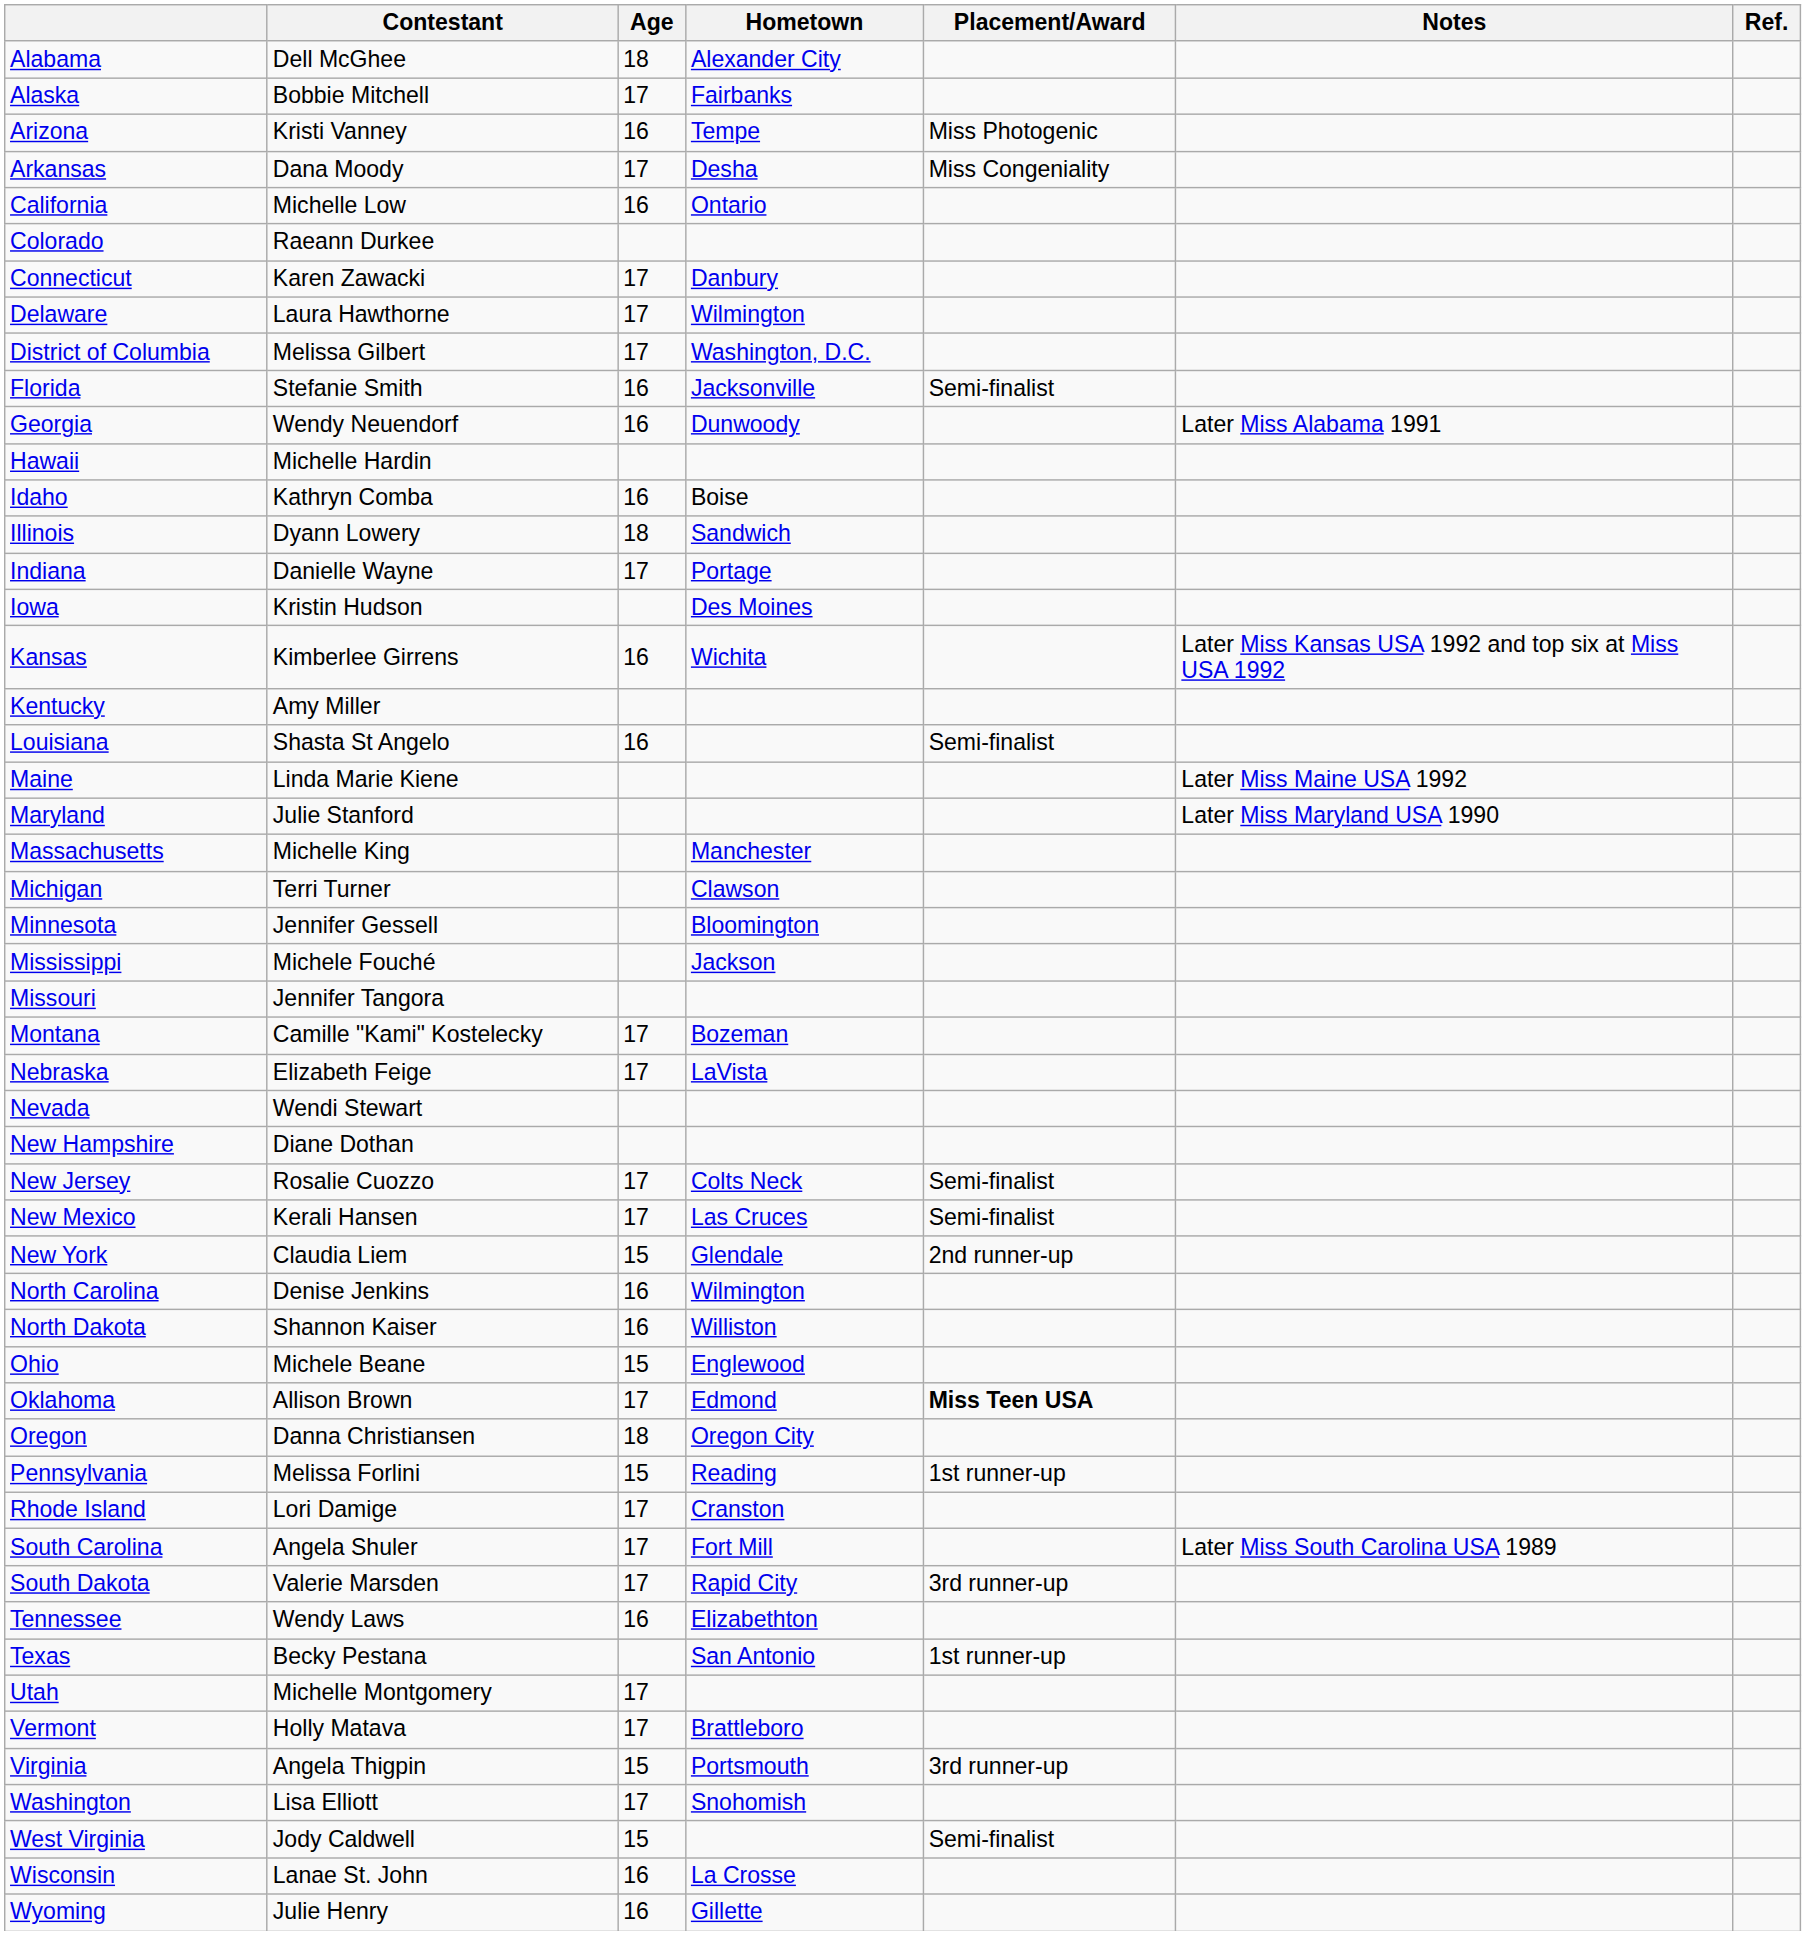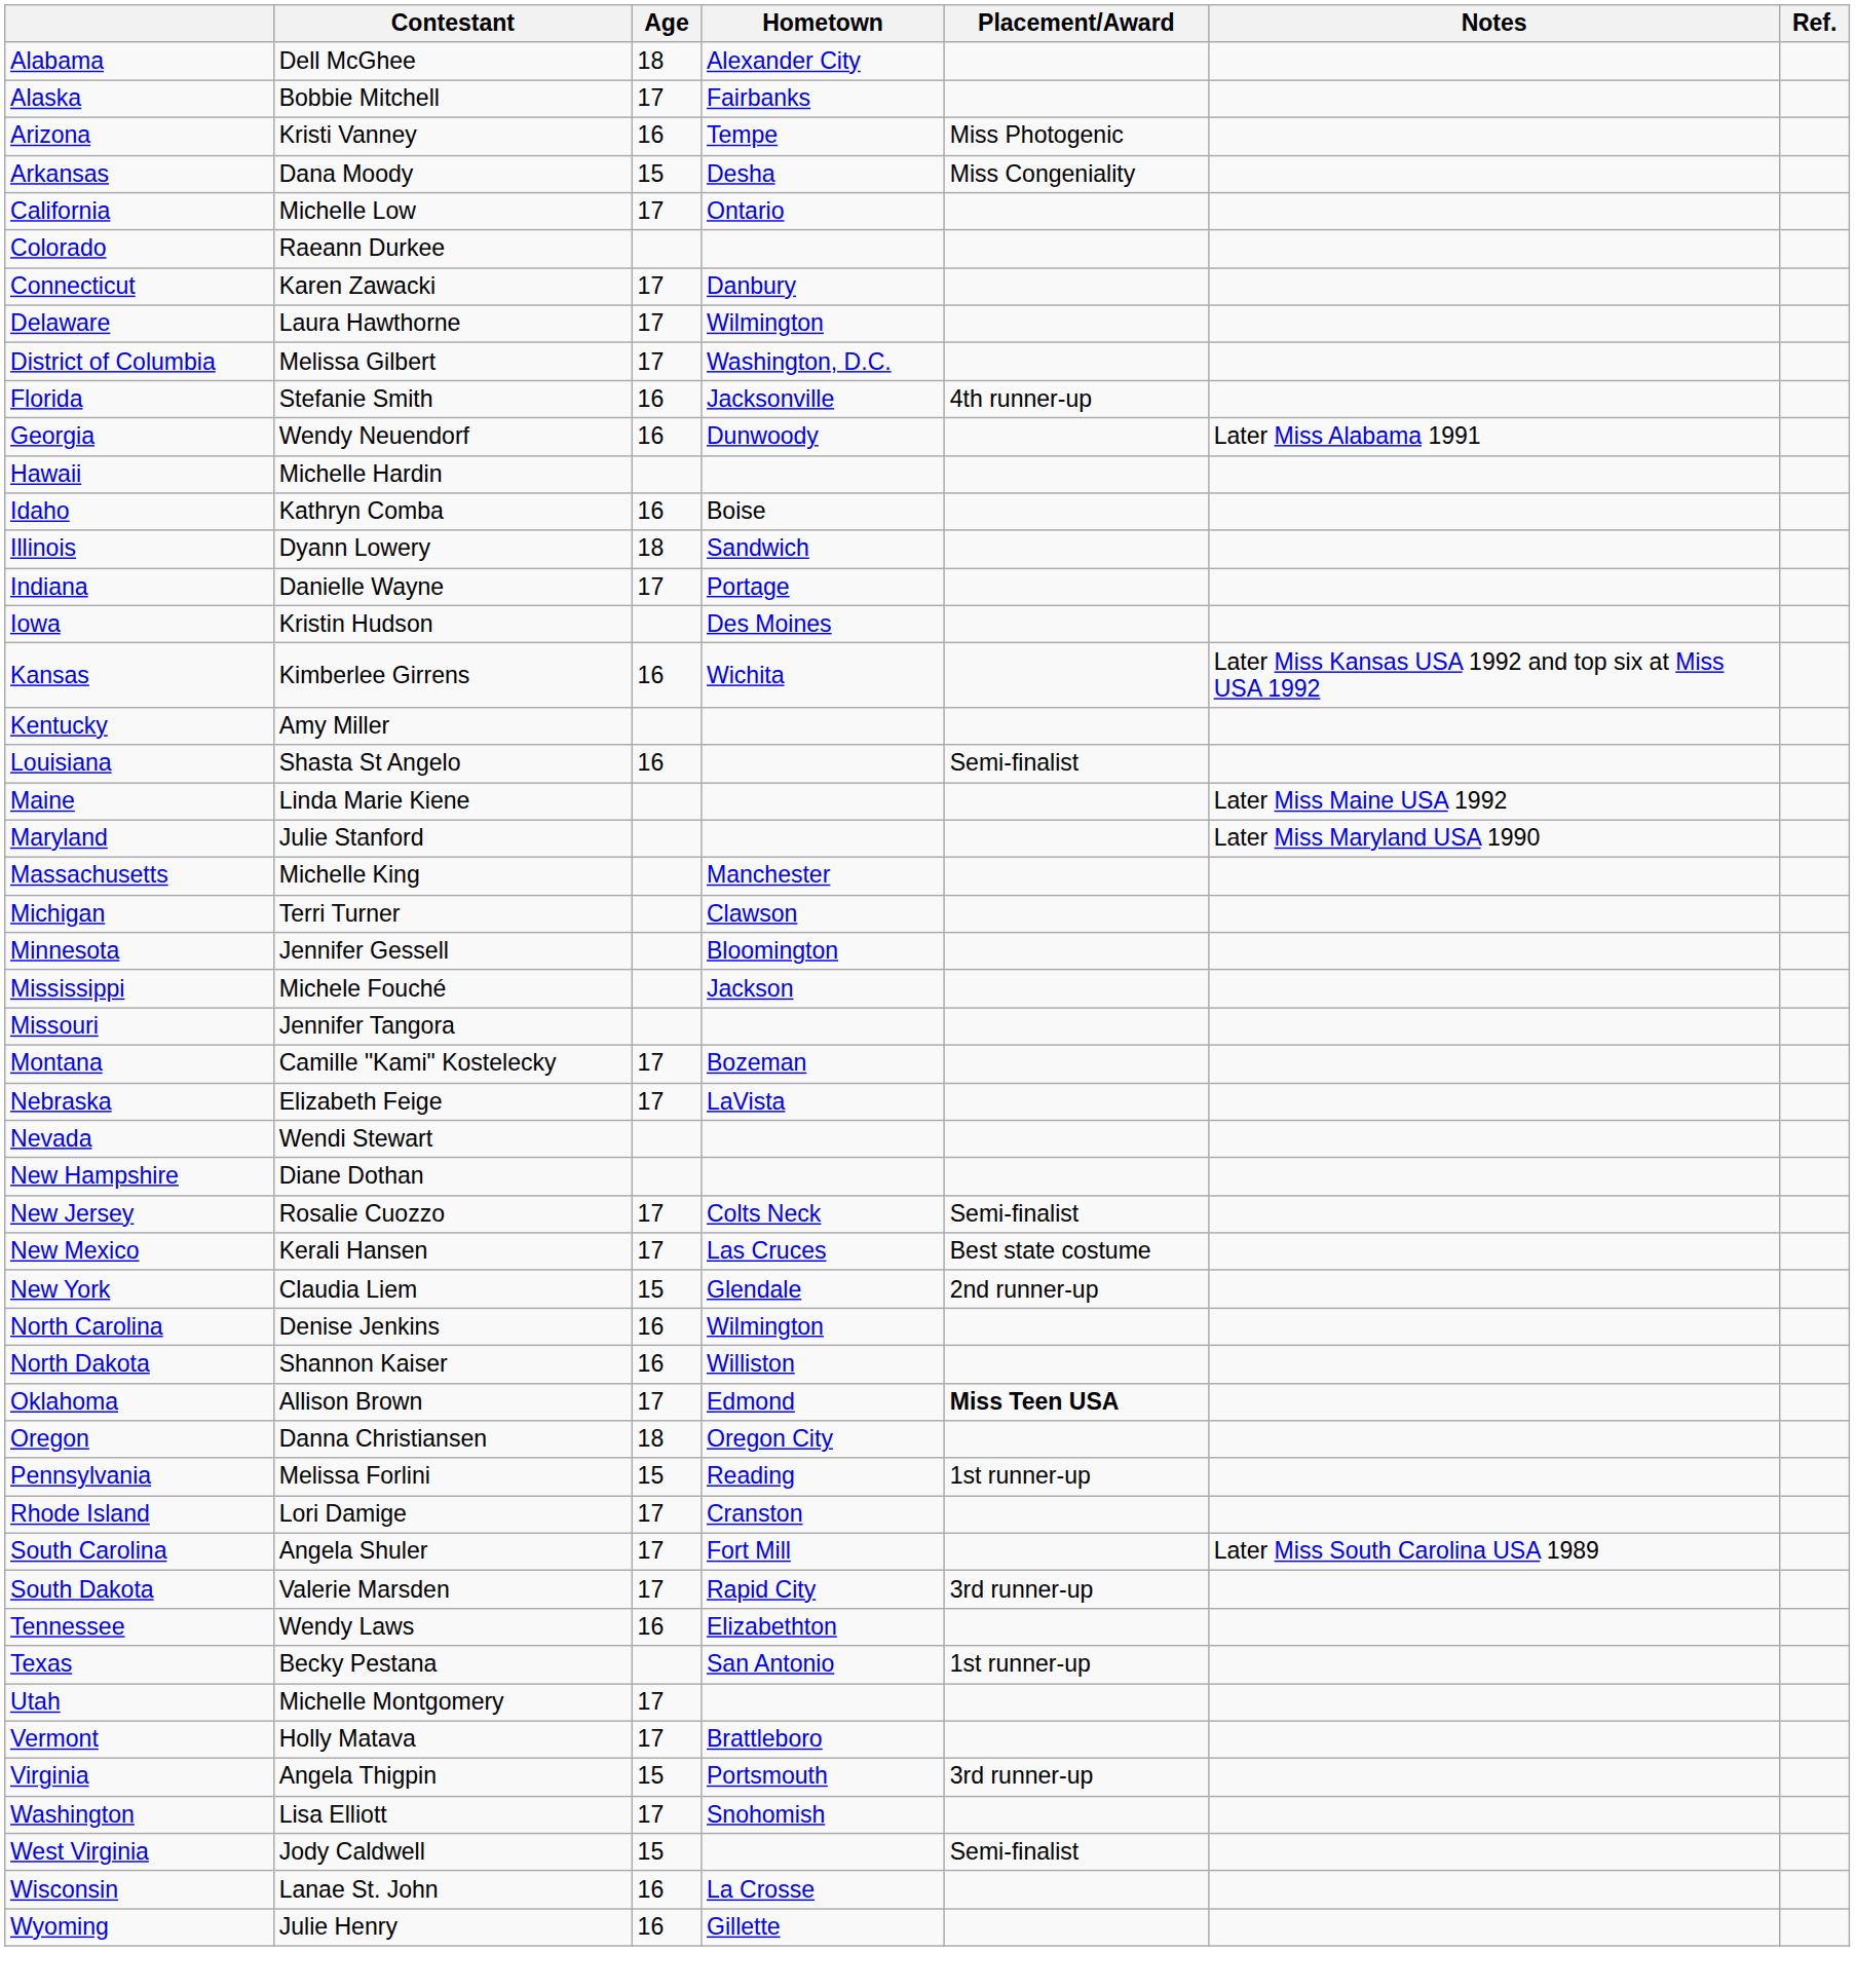 <table class="wikitable">
 <tr>
 <th></th>
 <th>Contestant</th>
 <th>Age</th>
 <th>Hometown</th>
 <th>Placement/Award</th>
 <th width=31%>Notes</th>
 <th>Ref.</th>
 </tr>
 <tr>
 <td><a href='#'>Alabama</a></td>
 <td>Dell McGhee</td>
 <td>18</td>
 <td><a href='#'>Alexander City</a></td>
 <td></td>
 <td></td>
 <td></td>
 </tr>
 <tr>
 <td><a href='#'>Alaska</a></td>
 <td>Bobbie Mitchell</td>
 <td>17</td>
 <td><a href='#'>Fairbanks</a></td>
 <td></td>
 <td></td>
 <td></td>
 </tr>
 <tr>
 <td><a href='#'>Arizona</a></td>
 <td>Kristi Vanney</td>
 <td>16</td>
 <td><a href='#'>Tempe</a></td>
 <td>Miss Photogenic</td>
 <td></td>
 <td></td>
 </tr>
 <tr>
 <td><a href='#'>Arkansas</a></td>
 <td>Dana Moody</td>
-<td>17</td>
+<td>15</td>
 <td><a href='#'>Desha</a></td>
 <td>Miss Congeniality</td>
 <td></td>
 <td></td>
 </tr>
 <tr>
 <td><a href='#'> California</a></td>
 <td>Michelle Low</td>
-<td>16</td>
+<td>17</td>
 <td><a href='#'>Ontario</a></td>
 <td></td>
 <td></td>
 <td></td>
 </tr>
 <tr>
 <td><a href='#'>Colorado</a></td>
 <td>Raeann Durkee</td>
 <td></td>
 <td></td>
 <td></td>
 <td></td>
 <td></td>
 </tr>
 <tr>
 <td><a href='#'>Connecticut</a></td>
 <td>Karen Zawacki</td>
 <td>17</td>
 <td><a href='#'>Danbury</a></td>
 <td></td>
 <td></td>
 <td></td>
 </tr>
 <tr>
 <td><a href='#'>Delaware</a></td>
 <td>Laura Hawthorne</td>
 <td>17</td>
 <td><a href='#'>Wilmington</a></td>
 <td></td>
 <td></td>
 <td></td>
 </tr>
 <tr>
 <td><a href='#'>District of Columbia</a></td>
 <td>Melissa Gilbert</td>
 <td>17</td>
 <td><a href='#'>Washington, D.C.</a></td>
 <td></td>
 <td></td>
 <td></td>
 </tr>
 <tr>
 <td><a href='#'>Florida</a></td>
 <td>Stefanie Smith</td>
 <td>16</td>
 <td><a href='#'>Jacksonville</a></td>
-<td>Semi-finalist</td>
+<td>4th runner-up</td>
 <td></td>
 <td></td>
 </tr>
 <tr>
 <td><a href='#'>Georgia</a></td>
 <td>Wendy Neuendorf</td>
 <td>16</td>
 <td><a href='#'>Dunwoody</a></td>
 <td></td>
 <td>Later <a href='#'>Miss Alabama</a> 1991</td>
 <td></td>
 </tr>
 <tr>
 <td><a href='#'>Hawaii</a></td>
 <td>Michelle Hardin</td>
 <td></td>
 <td></td>
 <td></td>
 <td></td>
 <td></td>
 </tr>
 <tr>
 <td><a href='#'>Idaho</a></td>
 <td>Kathryn Comba</td>
 <td>16</td>
 <td>Boise</td>
 <td></td>
 <td></td>
 <td></td>
 </tr>
 <tr>
 <td><a href='#'>Illinois</a></td>
 <td>Dyann Lowery</td>
 <td>18</td>
 <td><a href='#'>Sandwich</a></td>
 <td></td>
 <td></td>
 <td></td>
 </tr>
 <tr>
 <td><a href='#'>Indiana</a></td>
 <td>Danielle Wayne</td>
 <td>17</td>
 <td><a href='#'>Portage</a></td>
 <td></td>
 <td></td>
 <td></td>
 </tr>
 <tr>
 <td><a href='#'>Iowa</a></td>
 <td>Kristin Hudson</td>
 <td></td>
 <td><a href='#'>Des Moines</a></td>
 <td></td>
 <td></td>
 <td></td>
 </tr>
 <tr>
 <td><a href='#'>Kansas</a></td>
 <td>Kimberlee Girrens</td>
 <td>16</td>
 <td><a href='#'>Wichita</a></td>
 <td></td>
 <td>Later <a href='#'>Miss Kansas USA</a> 1992 and top six at <a href='#'>Miss USA 1992</a></td>
 <td></td>
 </tr>
 <tr>
 <td><a href='#'>Kentucky</a></td>
 <td>Amy Miller</td>
 <td></td>
 <td></td>
 <td></td>
 <td></td>
 <td></td>
 </tr>
 <tr>
 <td><a href='#'>Louisiana</a></td>
 <td>Shasta St Angelo</td>
 <td>16</td>
 <td></td>
 <td>Semi-finalist</td>
 <td></td>
 <td></td>
 </tr>
 <tr>
 <td><a href='#'>Maine</a></td>
 <td>Linda Marie Kiene</td>
 <td></td>
 <td></td>
 <td></td>
 <td>Later <a href='#'>Miss Maine USA</a> 1992</td>
 <td></td>
 </tr>
 <tr>
 <td><a href='#'>Maryland</a></td>
 <td>Julie Stanford</td>
 <td></td>
 <td></td>
 <td></td>
 <td>Later <a href='#'>Miss Maryland USA</a> 1990</td>
 <td></td>
 </tr>
 <tr>
 <td><a href='#'>Massachusetts</a></td>
 <td>Michelle King</td>
 <td></td>
 <td><a href='#'>Manchester</a></td>
 <td></td>
 <td></td>
 <td></td>
 </tr>
 <tr>
 <td><a href='#'>Michigan</a></td>
 <td>Terri Turner</td>
 <td></td>
 <td><a href='#'>Clawson</a></td>
 <td></td>
 <td></td>
 <td></td>
 </tr>
 <tr>
 <td><a href='#'>Minnesota</a></td>
 <td>Jennifer Gessell</td>
 <td></td>
 <td><a href='#'>Bloomington</a></td>
 <td></td>
 <td></td>
 <td></td>
 </tr>
 <tr>
 <td><a href='#'>Mississippi</a></td>
 <td>Michele Fouché</td>
 <td></td>
 <td><a href='#'>Jackson</a></td>
 <td></td>
 <td></td>
 <td></td>
 </tr>
 <tr>
 <td><a href='#'>Missouri</a></td>
 <td>Jennifer Tangora</td>
 <td></td>
 <td></td>
 <td></td>
 <td></td>
 <td></td>
 </tr>
 <tr>
 <td><a href='#'>Montana</a></td>
 <td>Camille "Kami" Kostelecky</td>
 <td>17</td>
 <td><a href='#'>Bozeman</a></td>
 <td></td>
 <td></td>
 <td></td>
 </tr>
 <tr>
 <td><a href='#'>Nebraska</a></td>
 <td>Elizabeth Feige</td>
 <td>17</td>
 <td><a href='#'>LaVista</a></td>
 <td></td>
 <td></td>
 <td></td>
 </tr>
 <tr>
 <td><a href='#'>Nevada</a></td>
 <td>Wendi Stewart</td>
 <td></td>
 <td></td>
 <td></td>
 <td></td>
 <td></td>
 </tr>
 <tr>
 <td><a href='#'>New Hampshire</a></td>
 <td>Diane Dothan</td>
 <td></td>
 <td></td>
 <td></td>
 <td></td>
 <td></td>
 </tr>
 <tr>
 <td><a href='#'>New Jersey</a></td>
 <td>Rosalie Cuozzo</td>
 <td>17</td>
 <td><a href='#'>Colts Neck</a></td>
 <td>Semi-finalist</td>
 <td></td>
 <td></td>
 </tr>
 <tr>
 <td><a href='#'>New Mexico</a></td>
 <td>Kerali Hansen</td>
 <td>17</td>
 <td><a href='#'>Las Cruces</a></td>
-<td>Semi-finalist</td>
+<td>Best state costume</td>
 <td></td>
 <td></td>
 </tr>
 <tr>
 <td><a href='#'>New York</a></td>
 <td>Claudia Liem</td>
 <td>15</td>
 <td><a href='#'>Glendale</a></td>
 <td>2nd runner-up</td>
 <td></td>
 <td></td>
 </tr>
 <tr>
 <td><a href='#'>North Carolina</a></td>
 <td>Denise Jenkins</td>
 <td>16</td>
 <td><a href='#'>Wilmington</a></td>
 <td></td>
 <td></td>
 <td></td>
 </tr>
 <tr>
 <td><a href='#'>North Dakota</a></td>
 <td>Shannon Kaiser</td>
 <td>16</td>
 <td><a href='#'>Williston</a></td>
-<td></td>
-<td></td>
-<td></td>
-</tr>
-<tr>
-<td><a href='#'>Ohio</a></td>
-<td>Michele Beane</td>
-<td>15</td>
-<td><a href='#'>Englewood</a></td>
 <td></td>
 <td></td>
 <td></td>
 </tr>
 <tr>
 <td><a href='#'>Oklahoma</a></td>
 <td>Allison Brown</td>
 <td>17</td>
 <td><a href='#'>Edmond</a></td>
 <td><strong>Miss Teen USA</strong></td>
 <td></td>
 <td></td>
 </tr>
 <tr>
 <td><a href='#'>Oregon</a></td>
 <td>Danna Christiansen</td>
 <td>18</td>
 <td><a href='#'>Oregon City</a></td>
 <td></td>
 <td></td>
 <td></td>
 </tr>
 <tr>
 <td><a href='#'>Pennsylvania</a></td>
 <td>Melissa Forlini</td>
 <td>15</td>
 <td><a href='#'>Reading</a></td>
 <td>1st runner-up</td>
 <td></td>
 <td></td>
 </tr>
 <tr>
 <td><a href='#'>Rhode Island</a></td>
 <td>Lori Damige</td>
 <td>17</td>
 <td><a href='#'>Cranston</a></td>
 <td></td>
 <td></td>
 <td></td>
 </tr>
 <tr>
 <td><a href='#'>South Carolina</a></td>
 <td>Angela Shuler</td>
 <td>17</td>
 <td><a href='#'>Fort Mill</a></td>
 <td></td>
 <td>Later <a href='#'>Miss South Carolina USA</a> 1989</td>
 <td></td>
 </tr>
 <tr>
 <td><a href='#'>South Dakota</a></td>
 <td>Valerie Marsden</td>
 <td>17</td>
 <td><a href='#'>Rapid City</a></td>
 <td>3rd runner-up</td>
 <td></td>
 <td></td>
 </tr>
 <tr>
 <td><a href='#'>Tennessee</a></td>
 <td>Wendy Laws</td>
 <td>16</td>
 <td><a href='#'>Elizabethton</a></td>
 <td></td>
 <td></td>
 <td></td>
 </tr>
 <tr>
 <td><a href='#'>Texas</a></td>
 <td>Becky Pestana</td>
 <td></td>
 <td><a href='#'>San Antonio</a></td>
 <td>1st runner-up</td>
 <td></td>
 <td></td>
 </tr>
 <tr>
 <td><a href='#'>Utah</a></td>
 <td>Michelle Montgomery</td>
 <td>17</td>
 <td></td>
 <td></td>
 <td></td>
 <td></td>
 </tr>
 <tr>
 <td><a href='#'>Vermont</a></td>
 <td>Holly Matava</td>
 <td>17</td>
 <td><a href='#'>Brattleboro</a></td>
 <td></td>
 <td></td>
 <td></td>
 </tr>
 <tr>
 <td><a href='#'>Virginia</a></td>
 <td>Angela Thigpin</td>
 <td>15</td>
 <td><a href='#'>Portsmouth</a></td>
 <td>3rd runner-up</td>
 <td></td>
 <td></td>
 </tr>
 <tr>
 <td><a href='#'>Washington</a></td>
 <td>Lisa Elliott</td>
 <td>17</td>
 <td><a href='#'>Snohomish</a></td>
 <td></td>
 <td></td>
 <td></td>
 </tr>
 <tr>
 <td><a href='#'>West Virginia</a></td>
 <td>Jody Caldwell</td>
 <td>15</td>
 <td></td>
 <td>Semi-finalist</td>
 <td></td>
 <td></td>
 </tr>
 <tr>
 <td><a href='#'>Wisconsin</a></td>
 <td>Lanae St. John</td>
 <td>16</td>
 <td><a href='#'>La Crosse</a></td>
 <td></td>
 <td></td>
 <td></td>
 </tr>
 <tr>
 <td><a href='#'>Wyoming</a></td>
 <td>Julie Henry</td>
 <td>16</td>
 <td><a href='#'>Gillette</a></td>
 <td></td>
 <td></td>
 <td></td>
 </tr>
 </table>
